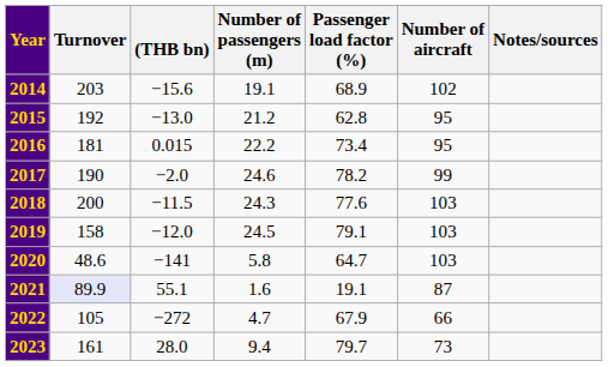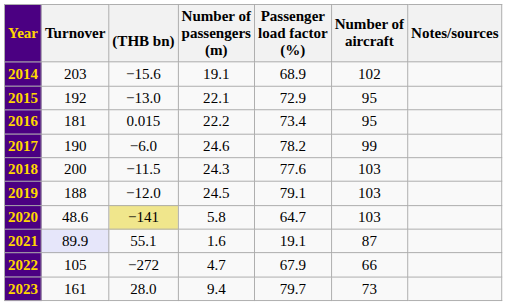 <table class="wikitable" style="text-align:center">
 <tr>
 <th style="background:Indigo;color:gold;">Year</th>
 <th>Turnover<br></th>
 <th><br>(THB bn)</th>
 <th>Number of<br>passengers<br>(m)</th>
 <th>Passenger<br>load factor<br>(%)</th>
 <th>Number of<br>aircraft</th>
 <th>Notes/sources</th>
 </tr>
 <tr>
 <th style="background:Indigo;color:gold;">2014</th>
 <td>203</td>
 <td><span>−15.6</span></td>
 <td>19.1</td>
 <td>68.9</td>
 <td>102</td>
 <td></td>
 </tr>
 <tr>
 <th style="background:Indigo;color:gold;">2015</th>
 <td>192</td>
 <td><span>−13.0</span></td>
-<td>21.2</td>
-<td>62.8</td>
+<td>22.1</td>
+<td>72.9</td>
 <td>95</td>
 <td></td>
 </tr>
 <tr>
 <th style="background:Indigo;color:gold;">2016</th>
 <td>181</td>
 <td>0.015</td>
 <td>22.2</td>
 <td>73.4</td>
 <td>95</td>
 <td></td>
 </tr>
 <tr>
 <th style="background:Indigo;color:gold;">2017</th>
 <td>190</td>
-<td><span>−2.0</span></td>
+<td><span>−6.0</span></td>
 <td>24.6</td>
 <td>78.2</td>
 <td>99</td>
 <td></td>
 </tr>
 <tr>
 <th style="background:Indigo;color:gold;">2018</th>
 <td>200</td>
 <td><span>−11.5</span></td>
 <td>24.3</td>
 <td>77.6</td>
 <td>103</td>
 <td></td>
 </tr>
 <tr>
 <th style="background:Indigo;color:gold;">2019</th>
-<td>158</td>
+<td>188</td>
 <td><span>−12.0</span></td>
 <td>24.5</td>
 <td>79.1</td>
 <td>103</td>
 <td></td>
 </tr>
 <tr>
 <th style="background:Indigo;color:gold;">2020</th>
 <td>48.6</td>
-<td><span>−141</span></td>
+<td style="background: khaki;"><span>−141</span></td>
 <td>5.8</td>
 <td>64.7</td>
 <td>103</td>
 <td></td>
 </tr>
 <tr>
 <th style="background:Indigo;color:gold;">2021</th>
 <td style="background: lavender;">89.9</td>
 <td>55.1</td>
 <td>1.6</td>
 <td>19.1</td>
 <td>87</td>
 <td></td>
 </tr>
 <tr>
 <th style="background:Indigo;color:gold;">2022</th>
 <td>105</td>
 <td><span>−272</span></td>
 <td>4.7</td>
 <td>67.9</td>
 <td>66</td>
 <td></td>
 </tr>
 <tr>
 <th style="background:Indigo;color:gold;">2023</th>
 <td>161</td>
 <td>28.0</td>
 <td>9.4</td>
 <td>79.7</td>
 <td>73</td>
 <td></td>
 </tr>
 </table>
